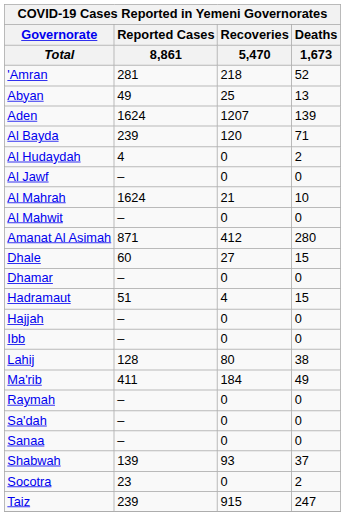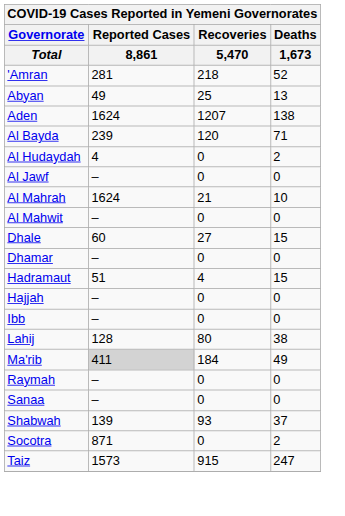 <table class="wikitable sortable collapsible">
 <tr>
 <th colspan="4" style="text-align:center">COVID-19 Cases Reported in Yemeni Governorates</th>
 </tr>
 <tr>
 <th><a href='#'>Governorate</a></th>
 <th>Reported Cases</th>
 <th>Recoveries</th>
 <th>Deaths</th>
 </tr>
 <tr>
 <th><strong><em>Total</em></strong></th>
 <th>8,861</th>
 <th>5,470</th>
 <th>1,673</th>
 </tr>
 <tr>
 <td><a href='#'>'Amran</a></td>
 <td>281</td>
 <td>218</td>
 <td>52</td>
 </tr>
 <tr>
 <td><a href='#'>Abyan</a></td>
 <td>49</td>
 <td>25</td>
 <td>13</td>
 </tr>
 <tr>
 <td><a href='#'>Aden</a></td>
 <td>1624</td>
 <td>1207</td>
-<td>139</td>
+<td>138</td>
 </tr>
 <tr>
 <td><a href='#'>Al Bayda</a></td>
 <td>239</td>
 <td>120</td>
 <td>71</td>
 </tr>
 <tr>
 <td><a href='#'>Al Hudaydah</a></td>
 <td>4</td>
 <td>0</td>
 <td>2</td>
 </tr>
 <tr>
 <td><a href='#'>Al Jawf</a></td>
 <td>–</td>
 <td>0</td>
 <td>0</td>
 </tr>
 <tr>
 <td><a href='#'>Al Mahrah</a></td>
 <td>1624</td>
 <td>21</td>
 <td>10</td>
 </tr>
 <tr>
 <td><a href='#'>Al Mahwit</a></td>
 <td>–</td>
 <td>0</td>
 <td>0</td>
-</tr>
-<tr>
-<td><a href='#'>Amanat Al Asimah</a></td>
-<td>871</td>
-<td>412</td>
-<td>280</td>
 </tr>
 <tr>
 <td><a href='#'>Dhale</a></td>
 <td>60</td>
 <td>27</td>
 <td>15</td>
 </tr>
 <tr>
 <td><a href='#'>Dhamar</a></td>
 <td>–</td>
 <td>0</td>
 <td>0</td>
 </tr>
 <tr>
 <td><a href='#'>Hadramaut</a></td>
 <td>51</td>
 <td>4</td>
 <td>15</td>
 </tr>
 <tr>
 <td><a href='#'>Hajjah</a></td>
 <td>–</td>
 <td>0</td>
 <td>0</td>
 </tr>
 <tr>
 <td><a href='#'>Ibb</a></td>
 <td>–</td>
 <td>0</td>
 <td>0</td>
 </tr>
 <tr>
 <td><a href='#'>Lahij</a></td>
 <td>128</td>
 <td>80</td>
 <td>38</td>
 </tr>
 <tr>
 <td><a href='#'>Ma'rib</a></td>
-<td>411</td>
+<td style="background: lightgrey;">411</td>
 <td>184</td>
 <td>49</td>
 </tr>
 <tr>
 <td><a href='#'>Raymah</a></td>
-<td>–</td>
-<td>0</td>
-<td>0</td>
-</tr>
-<tr>
-<td><a href='#'>Sa'dah</a></td>
 <td>–</td>
 <td>0</td>
 <td>0</td>
 </tr>
 <tr>
 <td><a href='#'>Sanaa</a></td>
 <td>–</td>
 <td>0</td>
 <td>0</td>
 </tr>
 <tr>
 <td><a href='#'>Shabwah</a></td>
 <td>139</td>
 <td>93</td>
 <td>37</td>
 </tr>
 <tr>
 <td><a href='#'>Socotra</a></td>
-<td>23</td>
+<td>871</td>
 <td>0</td>
 <td>2</td>
 </tr>
 <tr>
 <td><a href='#'>Taiz</a></td>
-<td>239</td>
+<td>1573</td>
 <td>915</td>
 <td>247</td>
 </tr>
 <tr>
 </tr>
 </table>
